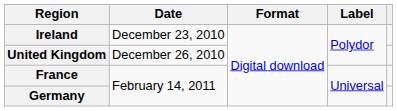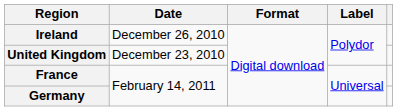 <table class="wikitable plainrowheaders">
 <tr>
 <th scope="col">Region</th>
 <th scope="col">Date</th>
 <th scope="col">Format</th>
 <th scope="col">Label</th>
 <th scope="col"></th>
 </tr>
 <tr>
 <th scope="row">Ireland</th>
-<td>December 23, 2010</td>
+<td>December 26, 2010</td>
 <td rowspan="4"><a href='#'>Digital download</a></td>
 <td rowspan="2"><a href='#'>Polydor</a></td>
 <td align="center"></td>
 </tr>
 <tr>
 <th scope="row">United Kingdom</th>
-<td>December 26, 2010</td>
+<td>December 23, 2010</td>
 <td align="center"></td>
 </tr>
 <tr>
 <th scope="row">France</th>
 <td rowspan="2">February 14, 2011</td>
 <td rowspan="2"><a href='#'>Universal</a></td>
 <td align="center"></td>
 </tr>
 <tr>
 <th scope="row">Germany</th>
 <td align="center"></td>
 </tr>
 </table>
